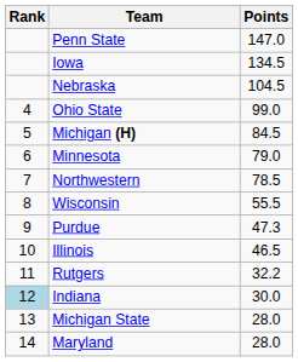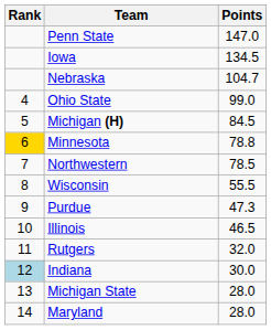 <table class="wikitable" style="text-align:center">
 <tr>
 <th width="40">Rank</th>
 <th width="200">Team</th>
 <th width="50">Points</th>
 </tr>
 <tr>
 <td></td>
 <td align="left"><a href='#'>Penn State</a></td>
 <td>147.0</td>
 </tr>
 <tr>
 <td></td>
 <td align="left"><a href='#'>Iowa</a></td>
 <td>134.5</td>
 </tr>
 <tr>
 <td></td>
 <td align="left"><a href='#'>Nebraska</a></td>
-<td>104.5</td>
+<td>104.7</td>
 </tr>
 <tr>
 <td>4</td>
 <td align="left"><a href='#'>Ohio State</a></td>
 <td>99.0</td>
 </tr>
 <tr>
 <td>5</td>
 <td align="left"><a href='#'>Michigan</a> <strong>(H)</strong></td>
 <td>84.5</td>
 </tr>
 <tr>
-<td>6</td>
+<td style="background: gold;">6</td>
 <td align="left"><a href='#'>Minnesota</a></td>
-<td>79.0</td>
+<td>78.8</td>
 </tr>
 <tr>
 <td>7</td>
 <td align="left"><a href='#'>Northwestern</a></td>
 <td>78.5</td>
 </tr>
 <tr>
 <td>8</td>
 <td align="left"><a href='#'>Wisconsin</a></td>
 <td>55.5</td>
 </tr>
 <tr>
 <td>9</td>
 <td align="left"><a href='#'>Purdue</a></td>
 <td>47.3</td>
 </tr>
 <tr>
 <td>10</td>
 <td align="left"><a href='#'>Illinois</a></td>
 <td>46.5</td>
 </tr>
 <tr>
 <td>11</td>
 <td align="left"><a href='#'>Rutgers</a></td>
-<td>32.2</td>
+<td>32.0</td>
 </tr>
 <tr>
 <td style="background: lightblue;">12</td>
 <td align="left"><a href='#'>Indiana</a></td>
 <td>30.0</td>
 </tr>
 <tr>
 <td>13</td>
 <td align="left"><a href='#'>Michigan State</a></td>
 <td>28.0</td>
 </tr>
 <tr>
 <td>14</td>
 <td align="left"><a href='#'>Maryland</a></td>
 <td>28.0</td>
 </tr>
 </table>
